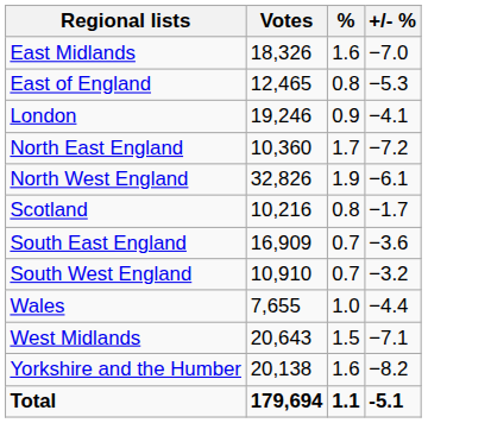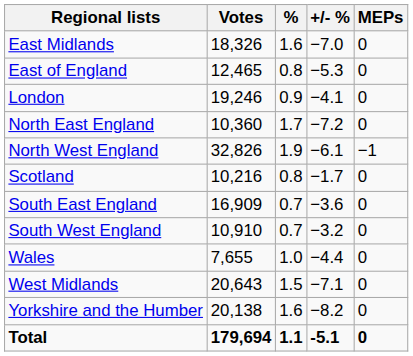 <table class="wikitable sortable">
 <tr>
 <th>Regional lists</th>
 <th>Votes</th>
 <th>%</th>
 <th>+/- %</th>
+<th>MEPs</th>
 </tr>
 <tr>
 <td><a href='#'>East Midlands</a></td>
 <td>18,326</td>
 <td>1.6</td>
 <td>−7.0</td>
+<td>0</td>
 </tr>
 <tr>
 <td><a href='#'>East of England</a></td>
 <td>12,465</td>
 <td>0.8</td>
 <td>−5.3</td>
+<td>0</td>
 </tr>
 <tr>
 <td><a href='#'>London</a></td>
 <td>19,246</td>
 <td>0.9</td>
 <td>−4.1</td>
+<td>0</td>
 </tr>
 <tr>
 <td><a href='#'>North East England</a></td>
 <td>10,360</td>
 <td>1.7</td>
 <td>−7.2</td>
+<td>0</td>
 </tr>
 <tr>
 <td><a href='#'>North West England</a></td>
 <td>32,826</td>
 <td>1.9</td>
 <td>−6.1</td>
+<td>−1</td>
 </tr>
 <tr>
 <td><a href='#'>Scotland</a></td>
 <td>10,216</td>
 <td>0.8</td>
 <td>−1.7</td>
+<td>0</td>
 </tr>
 <tr>
 <td><a href='#'>South East England</a></td>
 <td>16,909</td>
 <td>0.7</td>
 <td>−3.6</td>
+<td>0</td>
 </tr>
 <tr>
 <td><a href='#'>South West England</a></td>
 <td>10,910</td>
 <td>0.7</td>
 <td>−3.2</td>
+<td>0</td>
 </tr>
 <tr>
 <td><a href='#'>Wales</a></td>
 <td>7,655</td>
 <td>1.0</td>
 <td>−4.4</td>
+<td>0</td>
 </tr>
 <tr>
 <td><a href='#'>West Midlands</a></td>
 <td>20,643</td>
 <td>1.5</td>
 <td>−7.1</td>
+<td>0</td>
 </tr>
 <tr>
 <td><a href='#'>Yorkshire and the Humber</a></td>
 <td>20,138</td>
 <td>1.6</td>
 <td>−8.2</td>
+<td>0</td>
 </tr>
 <tr>
 <td><strong>Total</strong></td>
 <td><strong>179,694</strong></td>
 <td><strong>1.1</strong></td>
 <td><strong>-5.1</strong></td>
+<td><strong>0</strong></td>
 </tr>
 </table>
